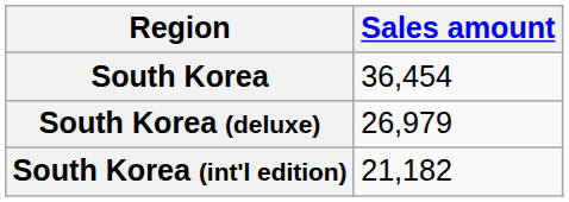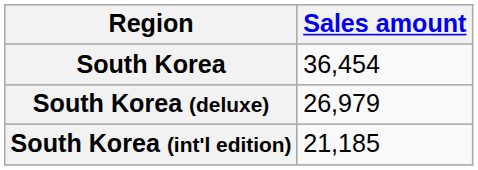 <table class="wikitable plainrowheaders">
 <tr>
 <th scope="col">Region</th>
 <th scope="col"><a href='#'>Sales amount</a></th>
 </tr>
 <tr>
 <th scope="row">South Korea</th>
 <td>36,454</td>
 </tr>
 <tr>
 <th scope="row">South Korea <small>(deluxe)</small></th>
 <td>26,979</td>
 </tr>
 <tr>
 <th scope="row">South Korea <small>(int'l edition)</small></th>
-<td>21,182</td>
+<td>21,185</td>
 </tr>
 </table>
